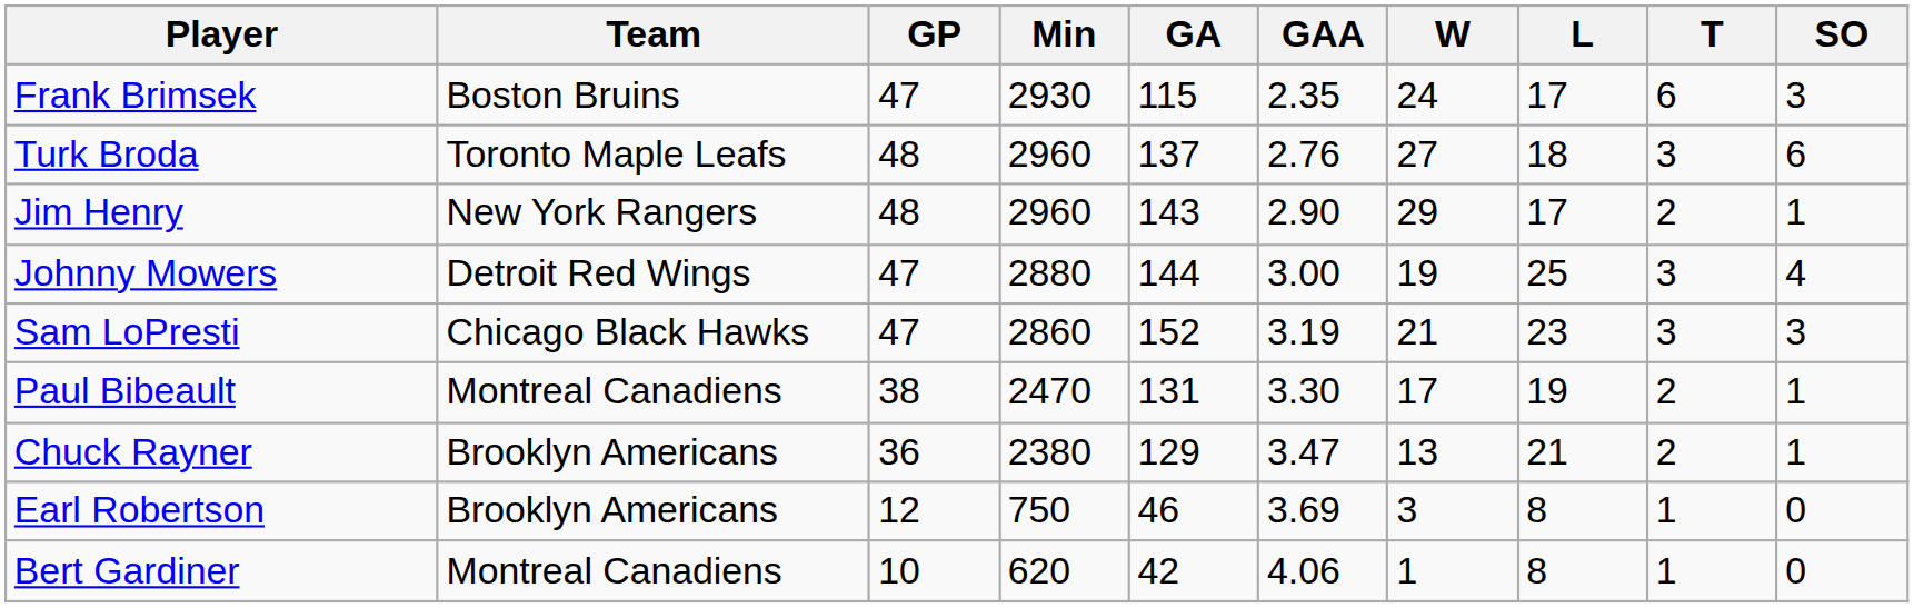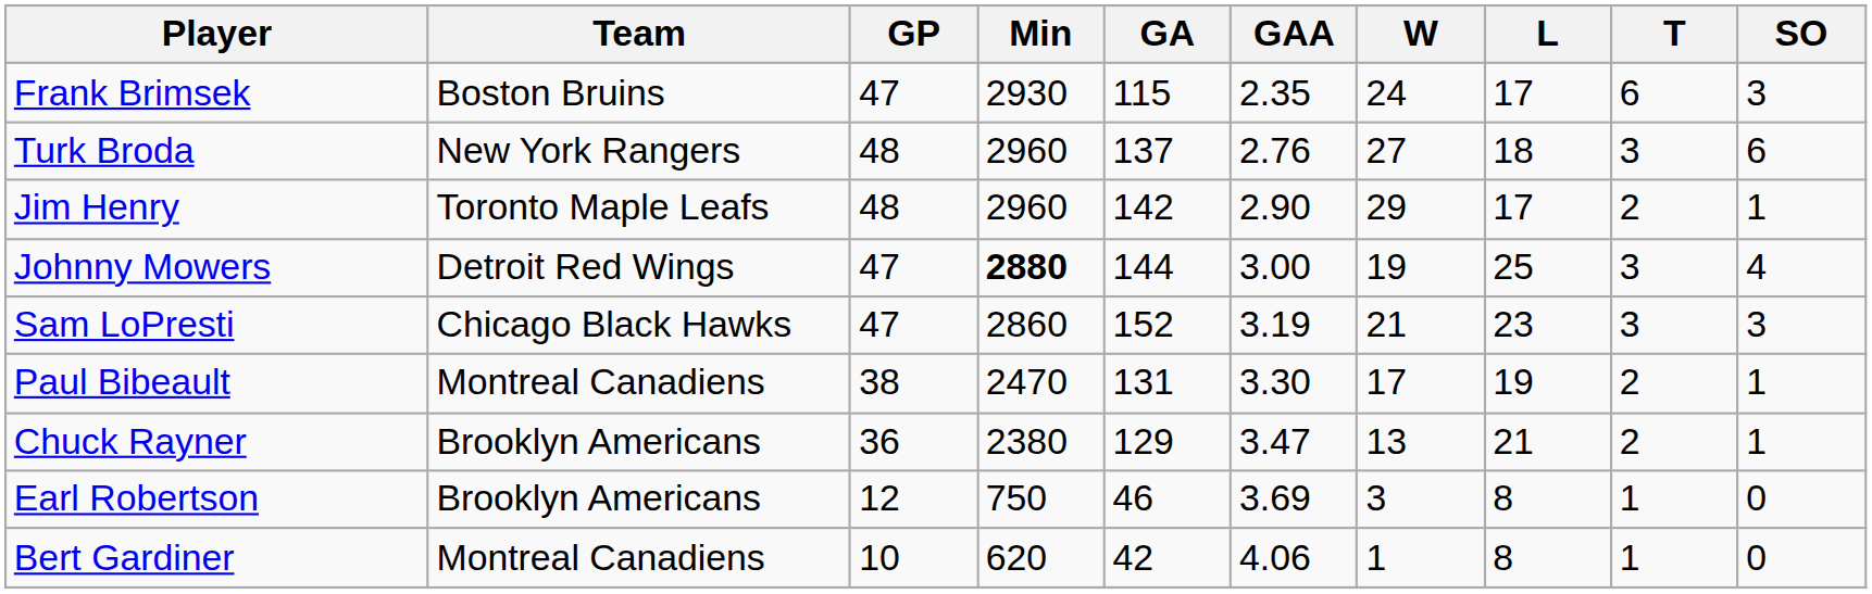 <table class="wikitable">
 <tr>
 <th bgcolor="#DDDDFF" width="20%">Player</th>
 <th bgcolor="#DDDDFF" width="20%">Team</th>
 <th bgcolor="#DDDDFF" width="6%">GP</th>
 <th bgcolor="#DDDDFF" width="6%">Min</th>
 <th bgcolor="#DDDDFF" width="6%">GA</th>
 <th bgcolor="#DDDDFF" width="6%">GAA</th>
 <th bgcolor="#DDDDFF" width="6%">W</th>
 <th bgcolor="#DDDDFF" width="6%">L</th>
 <th bgcolor="#DDDDFF" width="6%">T</th>
 <th bgcolor="#DDDDFF" width="6%">SO</th>
 </tr>
 <tr>
 <td><a href='#'>Frank Brimsek</a></td>
 <td>Boston Bruins</td>
 <td>47</td>
 <td>2930</td>
 <td>115</td>
 <td>2.35</td>
 <td>24</td>
 <td>17</td>
 <td>6</td>
 <td>3</td>
 </tr>
 <tr>
 <td><a href='#'>Turk Broda</a></td>
-<td>Toronto Maple Leafs</td>
+<td>New York Rangers</td>
 <td>48</td>
 <td>2960</td>
 <td>137</td>
 <td>2.76</td>
 <td>27</td>
 <td>18</td>
 <td>3</td>
 <td>6</td>
 </tr>
 <tr>
 <td><a href='#'>Jim Henry</a></td>
-<td>New York Rangers</td>
+<td>Toronto Maple Leafs</td>
 <td>48</td>
 <td>2960</td>
-<td>143</td>
+<td>142</td>
 <td>2.90</td>
 <td>29</td>
 <td>17</td>
 <td>2</td>
 <td>1</td>
 </tr>
 <tr>
 <td><a href='#'>Johnny Mowers</a></td>
 <td>Detroit Red Wings</td>
 <td>47</td>
-<td>2880</td>
+<td><strong>2880</strong></td>
 <td>144</td>
 <td>3.00</td>
 <td>19</td>
 <td>25</td>
 <td>3</td>
 <td>4</td>
 </tr>
 <tr>
 <td><a href='#'>Sam LoPresti</a></td>
 <td>Chicago Black Hawks</td>
 <td>47</td>
 <td>2860</td>
 <td>152</td>
 <td>3.19</td>
 <td>21</td>
 <td>23</td>
 <td>3</td>
 <td>3</td>
 </tr>
 <tr>
 <td><a href='#'>Paul Bibeault</a></td>
 <td>Montreal Canadiens</td>
 <td>38</td>
 <td>2470</td>
 <td>131</td>
 <td>3.30</td>
 <td>17</td>
 <td>19</td>
 <td>2</td>
 <td>1</td>
 </tr>
 <tr>
 <td><a href='#'>Chuck Rayner</a></td>
 <td>Brooklyn Americans</td>
 <td>36</td>
 <td>2380</td>
 <td>129</td>
 <td>3.47</td>
 <td>13</td>
 <td>21</td>
 <td>2</td>
 <td>1</td>
 </tr>
 <tr>
 <td><a href='#'>Earl Robertson</a></td>
 <td>Brooklyn Americans</td>
 <td>12</td>
 <td>750</td>
 <td>46</td>
 <td>3.69</td>
 <td>3</td>
 <td>8</td>
 <td>1</td>
 <td>0</td>
 </tr>
 <tr>
 <td><a href='#'>Bert Gardiner</a></td>
 <td>Montreal Canadiens</td>
 <td>10</td>
 <td>620</td>
 <td>42</td>
 <td>4.06</td>
 <td>1</td>
 <td>8</td>
 <td>1</td>
 <td>0</td>
 </tr>
 <tr>
 </tr>
 </table>
